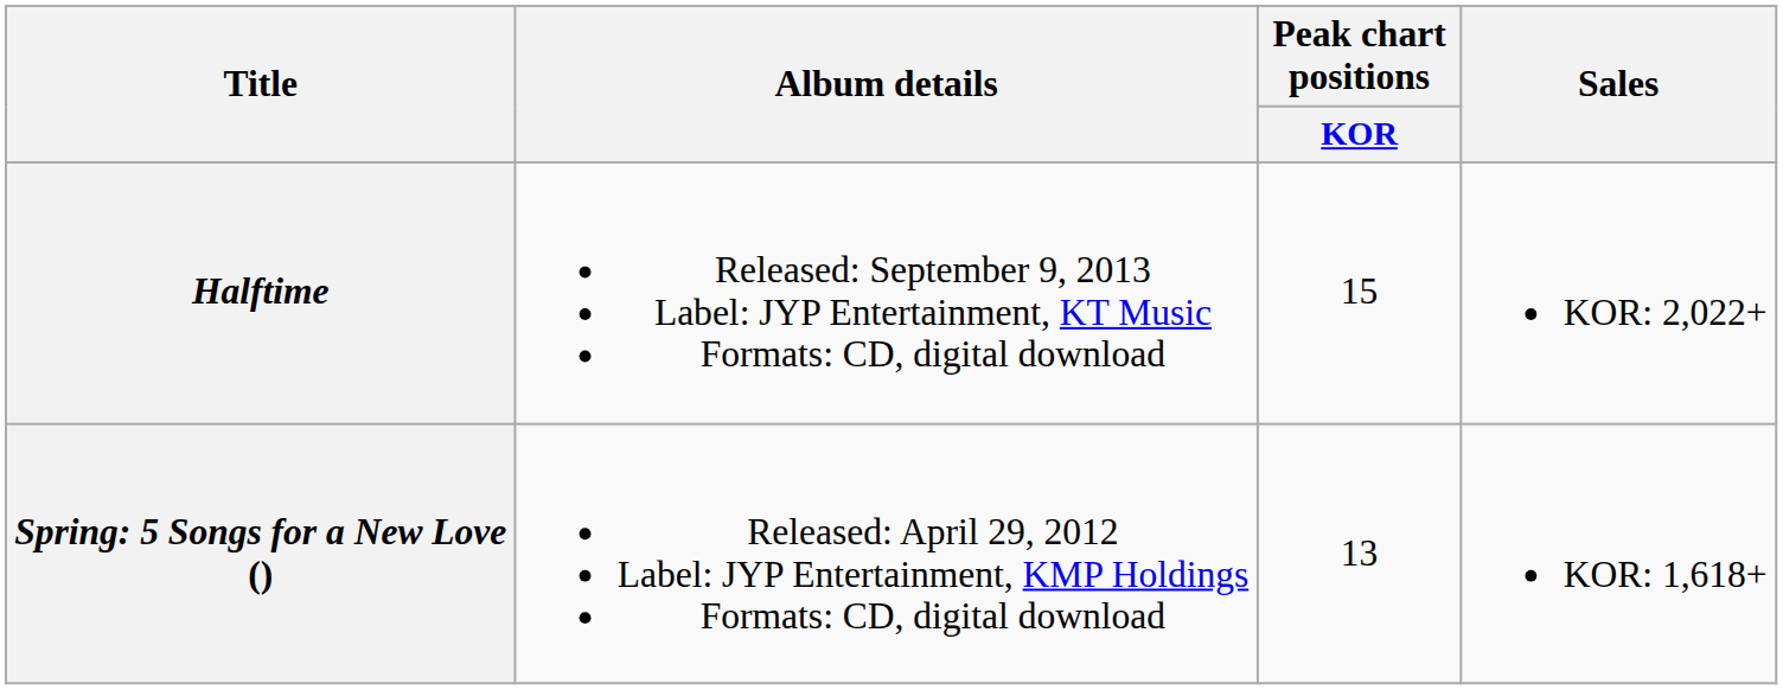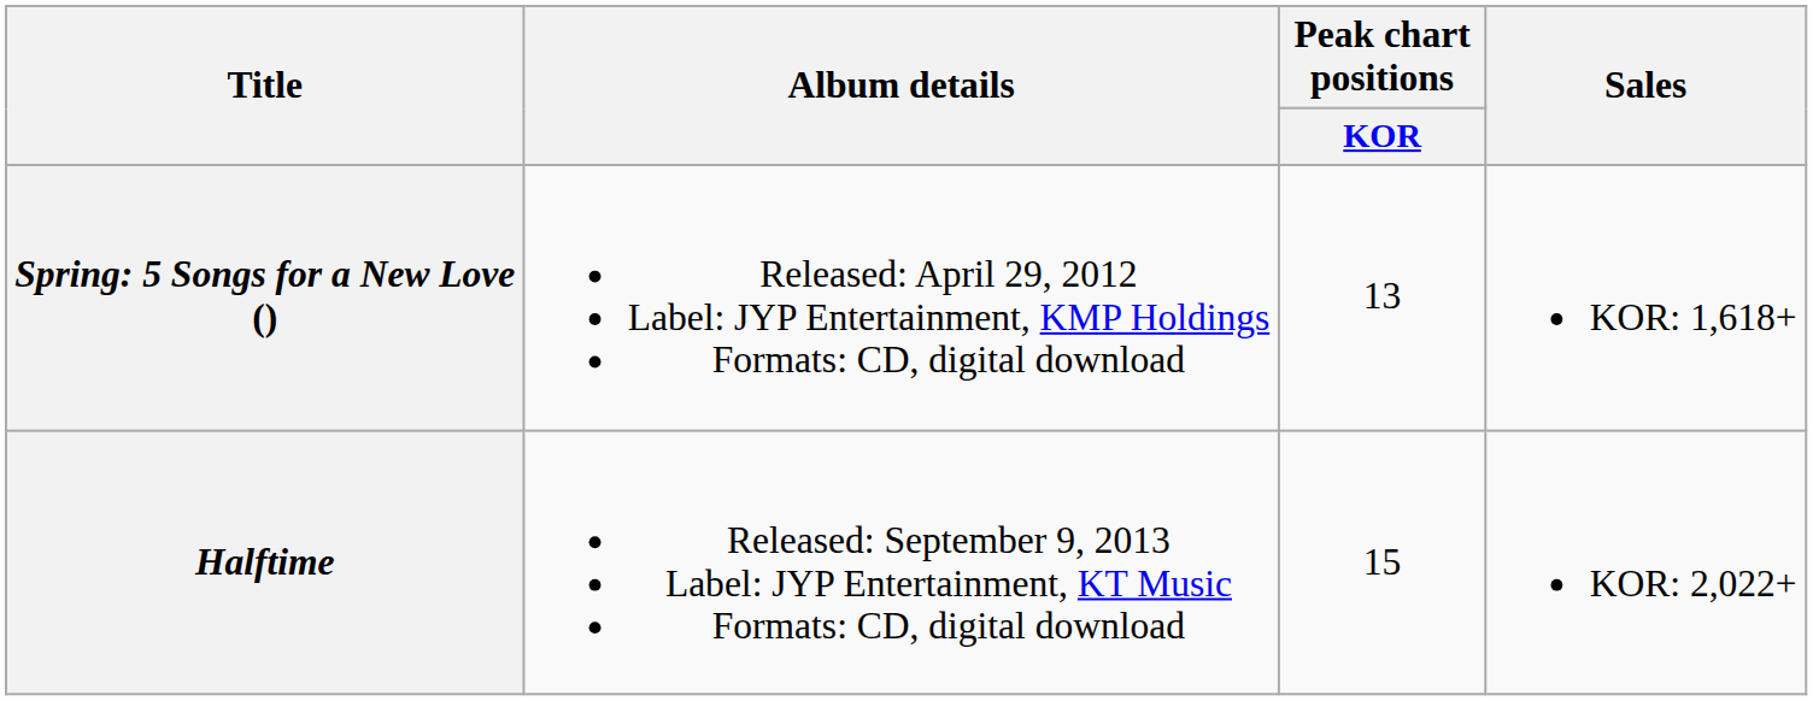 <table class="wikitable plainrowheaders" style="text-align:center">
 <tr>
 <th scope="col" rowspan="2">Title</th>
 <th scope="col" rowspan="2">Album details</th>
 <th scope="col" colspan="1" style="width:5em;">Peak chart positions</th>
 <th scope="col" rowspan="2">Sales</th>
 </tr>
 <tr>
 <th scope="col" style="width:3em;font-size:90%;"><a href='#'>KOR</a><br></th>
 </tr>
 <tr>
+<th scope="row"><em>Spring: 5 Songs for a New Love</em><br>()</th>
+<td><br><ul><li>Released: April 29, 2012</li><li>Label: JYP Entertainment, <a href='#'>KMP Holdings</a></li><li>Formats: CD, digital download</li></ul></td>
+<td>13</td>
+<td><br><ul><li>KOR: 1,618+</li></ul></td>
+</tr>
+<tr>
 <th scope="row"><em>Halftime</em></th>
 <td><br><ul><li>Released: September 9, 2013</li><li>Label: JYP Entertainment, <a href='#'>KT Music</a></li><li>Formats: CD, digital download</li></ul></td>
 <td>15</td>
 <td><br><ul><li>KOR: 2,022+</li></ul></td>
 </tr>
-<tr>
-<th scope="row"><em>Spring: 5 Songs for a New Love</em><br>()</th>
-<td><br><ul><li>Released: April 29, 2012</li><li>Label: JYP Entertainment, <a href='#'>KMP Holdings</a></li><li>Formats: CD, digital download</li></ul></td>
-<td>13</td>
-<td><br><ul><li>KOR: 1,618+</li></ul></td>
-</tr>
 </table>
